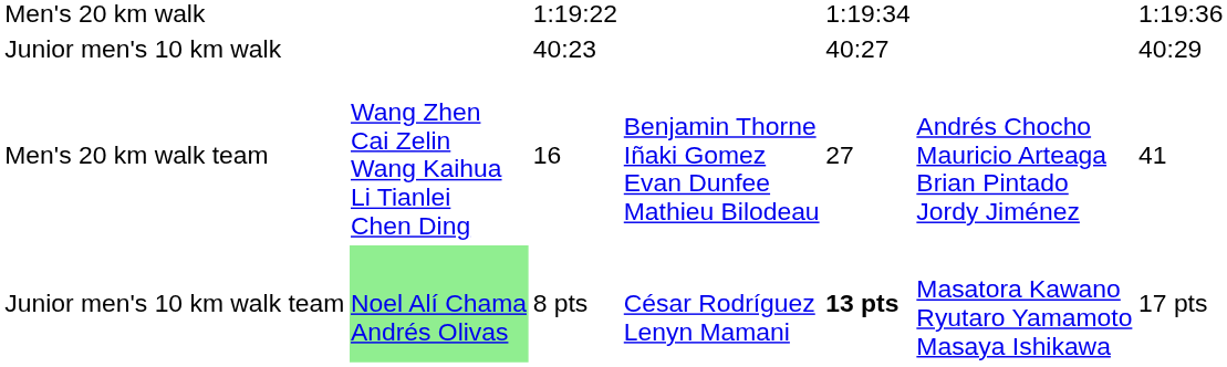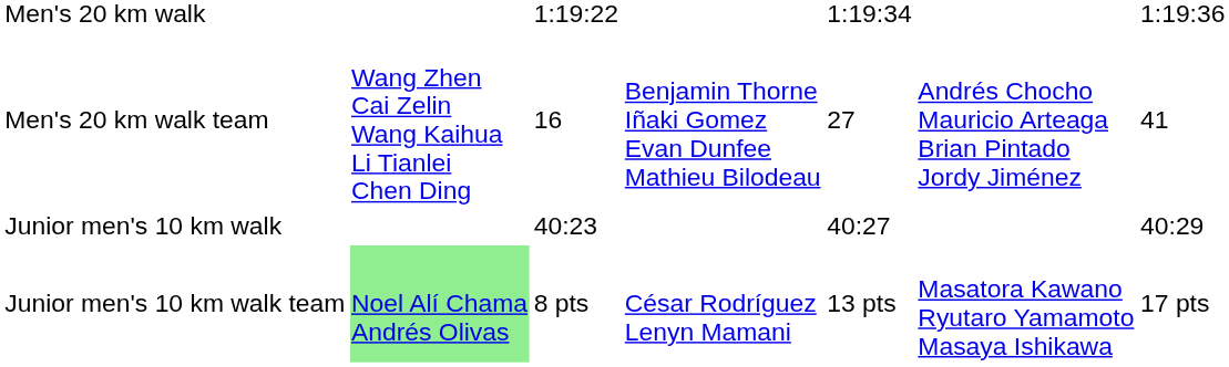 <table>
 <tr>
 <td>Men's 20 km walk</td>
 <td></td>
 <td>1:19:22</td>
 <td></td>
 <td>1:19:34</td>
 <td></td>
 <td>1:19:36</td>
 </tr>
 <tr>
+<td>Men's 20 km walk team</td>
+<td><br><a href='#'>Wang Zhen</a><br><a href='#'>Cai Zelin</a><br><a href='#'>Wang Kaihua</a><br><a href='#'>Li Tianlei</a><br><a href='#'>Chen Ding</a></td>
+<td>16</td>
+<td><br><a href='#'>Benjamin Thorne</a><br><a href='#'>Iñaki Gomez</a><br><a href='#'>Evan Dunfee</a><br><a href='#'>Mathieu Bilodeau</a></td>
+<td>27</td>
+<td><br><a href='#'>Andrés Chocho</a><br><a href='#'>Mauricio Arteaga</a><br><a href='#'>Brian Pintado</a><br><a href='#'>Jordy Jiménez</a></td>
+<td>41</td>
+</tr>
+<tr>
 <td>Junior men's 10 km walk</td>
 <td></td>
 <td>40:23</td>
 <td></td>
 <td>40:27</td>
 <td></td>
 <td>40:29</td>
 </tr>
 <tr>
-<td>Men's 20 km walk team</td>
-<td><br><a href='#'>Wang Zhen</a><br><a href='#'>Cai Zelin</a><br><a href='#'>Wang Kaihua</a><br><a href='#'>Li Tianlei</a><br><a href='#'>Chen Ding</a></td>
-<td>16</td>
-<td><br><a href='#'>Benjamin Thorne</a><br><a href='#'>Iñaki Gomez</a><br><a href='#'>Evan Dunfee</a><br><a href='#'>Mathieu Bilodeau</a></td>
-<td>27</td>
-<td><br><a href='#'>Andrés Chocho</a><br><a href='#'>Mauricio Arteaga</a><br><a href='#'>Brian Pintado</a><br><a href='#'>Jordy Jiménez</a></td>
-<td>41</td>
-</tr>
-<tr>
 <td>Junior men's 10 km walk team</td>
 <td style="background: lightgreen;"><br><a href='#'>Noel Alí Chama</a><br><a href='#'>Andrés Olivas</a></td>
 <td>8 pts</td>
 <td><br><a href='#'>César Rodríguez</a><br><a href='#'>Lenyn Mamani</a></td>
-<td><strong>13 pts</strong></td>
+<td>13 pts</td>
 <td><br><a href='#'>Masatora Kawano</a><br><a href='#'>Ryutaro Yamamoto</a><br><a href='#'>Masaya Ishikawa</a></td>
 <td>17 pts</td>
 </tr>
 </table>
